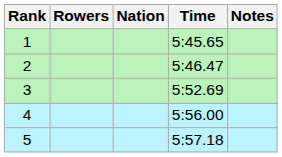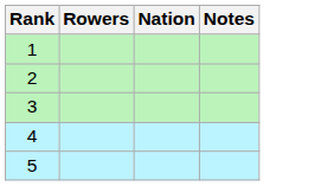 <table class="wikitable sortable" style="text-align:center">
 <tr>
 <th>Rank</th>
 <th>Rowers</th>
 <th>Nation</th>
-<th>Time</th>
 <th>Notes</th>
 </tr>
 <tr bgcolor=bbf3bb>
 <td>1</td>
 <td align=left data-sort-value="Hajek, Andreas"></td>
 <td align=left></td>
-<td>5:45.65</td>
 <td></td>
 </tr>
 <tr bgcolor=bbf3bb>
 <td>2</td>
 <td align=left data-sort-value="Corona, Alessandro"></td>
 <td align=left></td>
-<td>5:46.47</td>
 <td></td>
 </tr>
 <tr bgcolor=bbf3bb>
 <td>3</td>
 <td align=left data-sort-value="Dosenko, Valeriy"></td>
 <td align=left></td>
-<td>5:52.69</td>
 <td></td>
 </tr>
 <tr bgcolor=bbf3ff>
 <td>4</td>
 <td align=left data-sort-value="Hultén, Fredrik"></td>
 <td align=left></td>
-<td>5:56.00</td>
 <td></td>
 </tr>
 <tr bgcolor=bbf3ff>
 <td>5</td>
 <td align=left data-sort-value="Harris, Mike"></td>
 <td align=left></td>
-<td>5:57.18</td>
 <td></td>
 </tr>
 </table>
